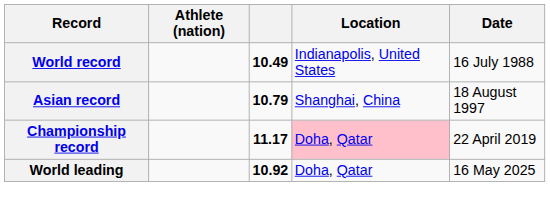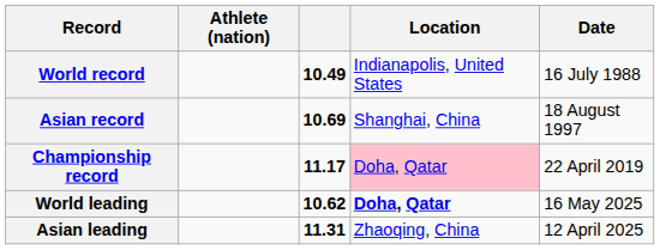 <table class="wikitable">
 <tr>
 <th scope="col">Record</th>
 <th scope="col">Athlete (nation)</th>
 <th scope="col"></th>
 <th scope="col">Location</th>
 <th scope="col">Date</th>
 </tr>
 <tr>
 <th scope="row"><a href='#'>World record</a></th>
 <td></td>
 <td align="center"><strong>10.49</strong></td>
 <td><a href='#'>Indianapolis</a>, <a href='#'>United States</a></td>
 <td>16 July 1988</td>
 </tr>
 <tr>
 <th scope="row"><a href='#'>Asian record</a></th>
 <td></td>
-<td align="center"><strong>10.79</strong></td>
+<td align="center"><strong>10.69</strong></td>
 <td><a href='#'>Shanghai</a>, <a href='#'>China</a></td>
 <td>18 August 1997</td>
 </tr>
 <tr>
 <th><a href='#'>Championship record</a></th>
 <td></td>
 <td align="center"><strong>11.17</strong></td>
 <td style="background: pink;"><a href='#'>Doha</a>, <a href='#'>Qatar</a></td>
 <td>22 April 2019</td>
 </tr>
 <tr>
 <th scope="row">World leading</th>
 <td></td>
-<td align="center"><strong>10.92</strong></td>
-<td><a href='#'>Doha</a>, <a href='#'>Qatar</a></td>
+<td align="center"><strong>10.62</strong></td>
+<td><strong><a href='#'>Doha</a>, <a href='#'>Qatar</a></strong></td>
 <td>16 May 2025</td>
 </tr>
+<tr>
+<th scope="row">Asian leading</th>
+<td></td>
+<td align="center"><strong>11.31</strong></td>
+<td><a href='#'>Zhaoqing</a>, <a href='#'>China</a></td>
+<td>12 April 2025</td>
+</tr>
 </table>
